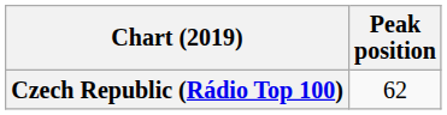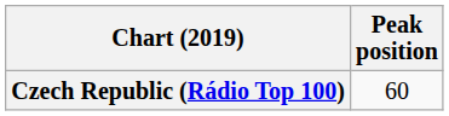 <table class="wikitable plainrowheaders" style="text-align:center">
 <tr>
 <th scope="col">Chart (2019)</th>
 <th scope="col">Peak<br>position</th>
 </tr>
 <tr>
 <th scope="row">Czech Republic (<a href='#'>Rádio Top 100</a>)</th>
-<td>62</td>
+<td>60</td>
 </tr>
 </table>
